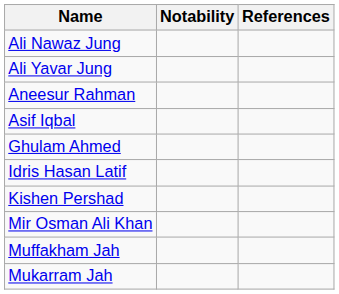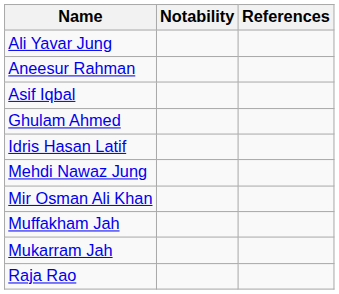 <table class="wikitable">
 <tr>
 <th>Name</th>
 <th>Notability</th>
 <th>References</th>
-</tr>
-<tr>
-<td><a href='#'>Ali Nawaz Jung</a></td>
-<td></td>
-<td></td>
 </tr>
 <tr>
 <td><a href='#'>Ali Yavar Jung</a></td>
 <td></td>
 <td></td>
 </tr>
 <tr>
 <td><a href='#'>Aneesur Rahman</a></td>
 <td></td>
 <td></td>
 </tr>
 <tr>
 <td><a href='#'>Asif Iqbal</a></td>
 <td></td>
 <td></td>
 </tr>
 <tr>
 <td><a href='#'>Ghulam Ahmed</a></td>
 <td></td>
 <td></td>
 </tr>
 <tr>
 <td><a href='#'>Idris Hasan Latif</a></td>
 <td></td>
 <td></td>
 </tr>
 <tr>
-<td><a href='#'>Kishen Pershad</a></td>
+<td><a href='#'>Mehdi Nawaz Jung</a></td>
 <td></td>
 <td></td>
 </tr>
 <tr>
 <td><a href='#'>Mir Osman Ali Khan</a></td>
 <td></td>
 <td></td>
 </tr>
 <tr>
 <td><a href='#'>Muffakham Jah</a></td>
 <td></td>
 <td></td>
 </tr>
 <tr>
 <td><a href='#'>Mukarram Jah</a></td>
 <td></td>
 <td></td>
 </tr>
+<tr>
+<td><a href='#'>Raja Rao</a></td>
+<td></td>
+<td></td>
+</tr>
 </table>
